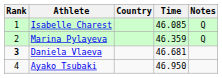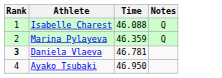 <table class="wikitable" style="text-align:center">
 <tr>
 <th>Rank</th>
 <th>Athlete</th>
-<th>Country</th>
 <th>Time</th>
 <th>Notes</th>
 </tr>
 <tr bgcolor=ccffcc>
 <td>1</td>
 <td align=left><a href='#'>Isabelle Charest</a></td>
-<td align=left></td>
-<td>46.085</td>
+<td>46.088</td>
 <td>Q</td>
 </tr>
 <tr bgcolor=ccffcc>
 <td>2</td>
 <td align=left><a href='#'>Marina Pylayeva</a></td>
-<td align=left></td>
 <td>46.359</td>
 <td>Q</td>
 </tr>
 <tr>
 <td><strong>3</strong></td>
 <td align=left><a href='#'>Daniela Vlaeva</a></td>
-<td align=left></td>
-<td>46.681</td>
+<td>46.781</td>
 <td></td>
 </tr>
 <tr>
 <td>4</td>
 <td align=left><a href='#'>Ayako Tsubaki</a></td>
-<td align=left></td>
 <td>46.950</td>
 <td></td>
 </tr>
 </table>
